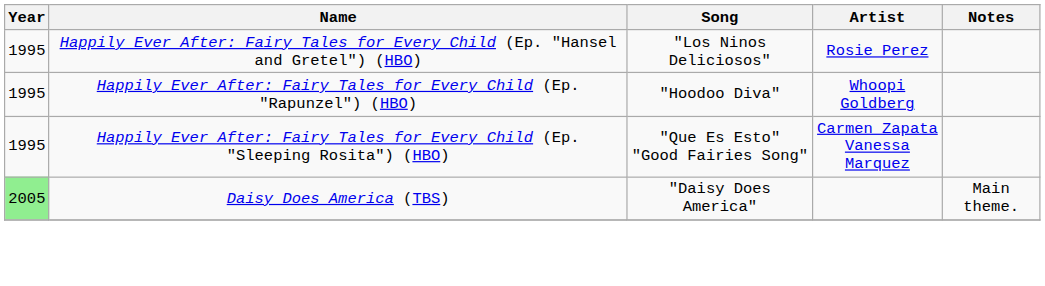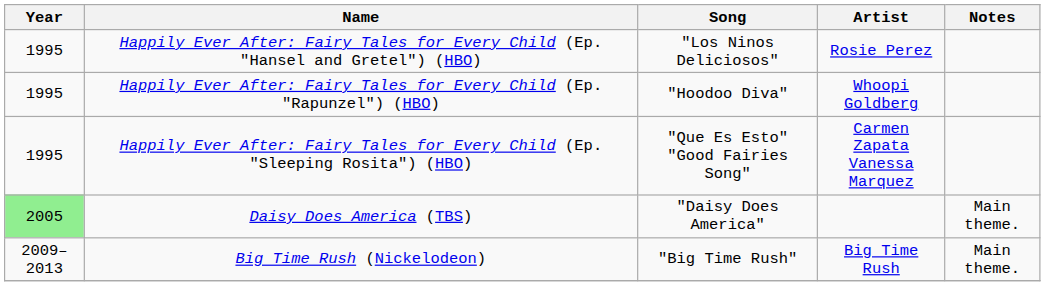 <table class="wikitable sortable" style="text-align:center">
 <tr>
 <th align="center">Year</th>
 <th align="center">Name</th>
 <th align="center">Song</th>
 <th>Artist</th>
 <th align="center">Notes</th>
 </tr>
 <tr>
 <td>1995</td>
 <td><em><a href='#'>Happily Ever After: Fairy Tales for Every Child</a></em> (Ep. "Hansel and Gretel") (<a href='#'>HBO</a>)</td>
 <td>"Los Ninos Deliciosos"</td>
 <td><a href='#'>Rosie Perez</a></td>
 <td></td>
 </tr>
 <tr>
 <td>1995</td>
 <td><em><a href='#'>Happily Ever After: Fairy Tales for Every Child</a></em> (Ep. "Rapunzel") (<a href='#'>HBO</a>)</td>
 <td>"Hoodoo Diva"</td>
 <td><a href='#'>Whoopi Goldberg</a></td>
 <td></td>
 </tr>
 <tr>
 <td>1995</td>
 <td><em><a href='#'>Happily Ever After: Fairy Tales for Every Child</a></em> (Ep. "Sleeping Rosita") (<a href='#'>HBO</a>)</td>
 <td>"Que Es Esto"<br>"Good Fairies Song"</td>
 <td><a href='#'>Carmen Zapata</a><br><a href='#'>Vanessa Marquez</a></td>
 <td></td>
 </tr>
 <tr>
 <td style="background: lightgreen;">2005</td>
 <td><em><a href='#'>Daisy Does America</a></em> (<a href='#'>TBS</a>)</td>
 <td>"Daisy Does America"</td>
 <td></td>
 <td>Main theme.</td>
 </tr>
 <tr>
+<td>2009–2013</td>
+<td><em><a href='#'>Big Time Rush</a></em> (<a href='#'>Nickelodeon</a>)</td>
+<td>"Big Time Rush"</td>
+<td><a href='#'>Big Time Rush</a></td>
+<td>Main theme.</td>
+</tr>
+<tr>
 </tr>
 </table>
